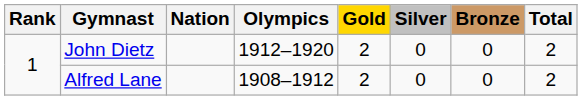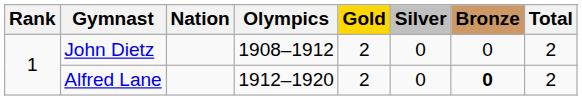 <table class="wikitable sortable" style="text-align:center">
 <tr>
 <th>Rank</th>
 <th>Gymnast</th>
 <th>Nation</th>
 <th>Olympics</th>
 <th style="background-color:gold">Gold</th>
 <th style="background-color:silver">Silver</th>
 <th style="background-color:#cc9966">Bronze</th>
 <th>Total</th>
 </tr>
 <tr>
 <td rowspan=2>1</td>
 <td align=left data-sort-value="Dietz, John"><a href='#'>John Dietz</a></td>
 <td align=left></td>
-<td>1912–1920</td>
+<td>1908–1912</td>
 <td>2</td>
 <td>0</td>
 <td>0</td>
 <td>2</td>
 </tr>
 <tr>
 <td align=left data-sort-value="Lane, Alfred"><a href='#'>Alfred Lane</a></td>
 <td align=left></td>
-<td>1908–1912</td>
+<td>1912–1920</td>
 <td>2</td>
 <td>0</td>
-<td>0</td>
+<td><strong>0</strong></td>
 <td>2</td>
 </tr>
 </table>
